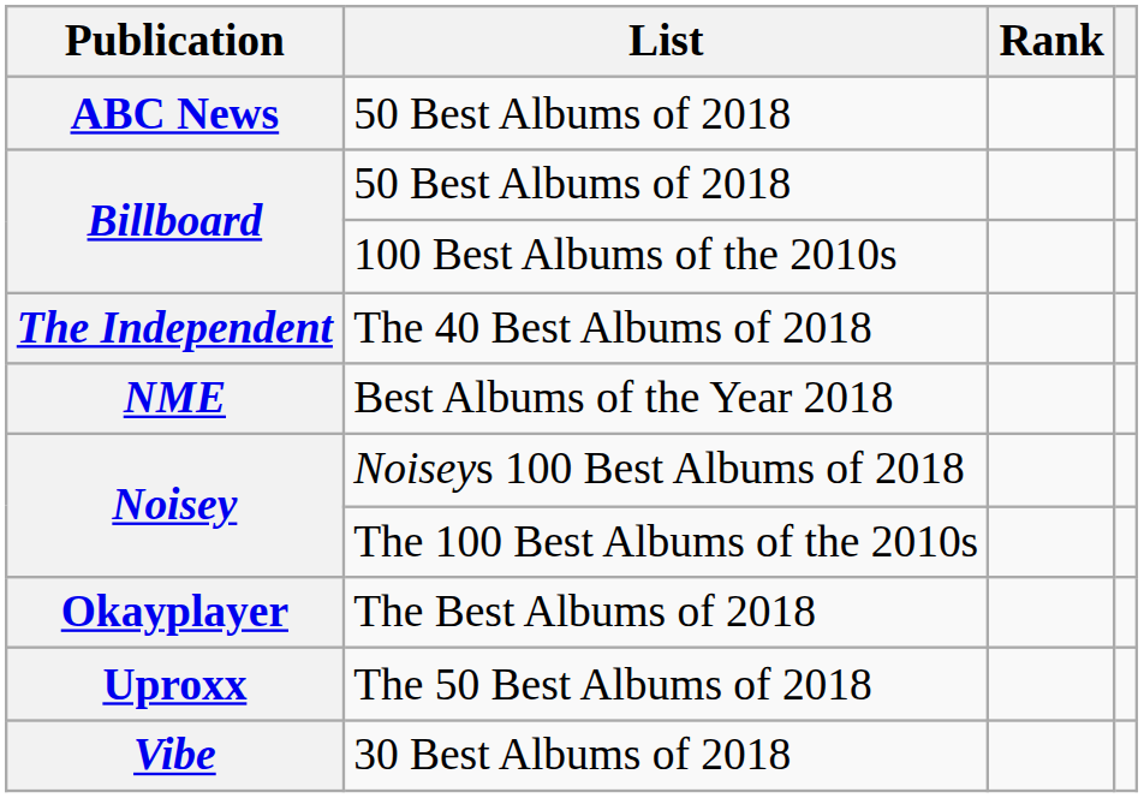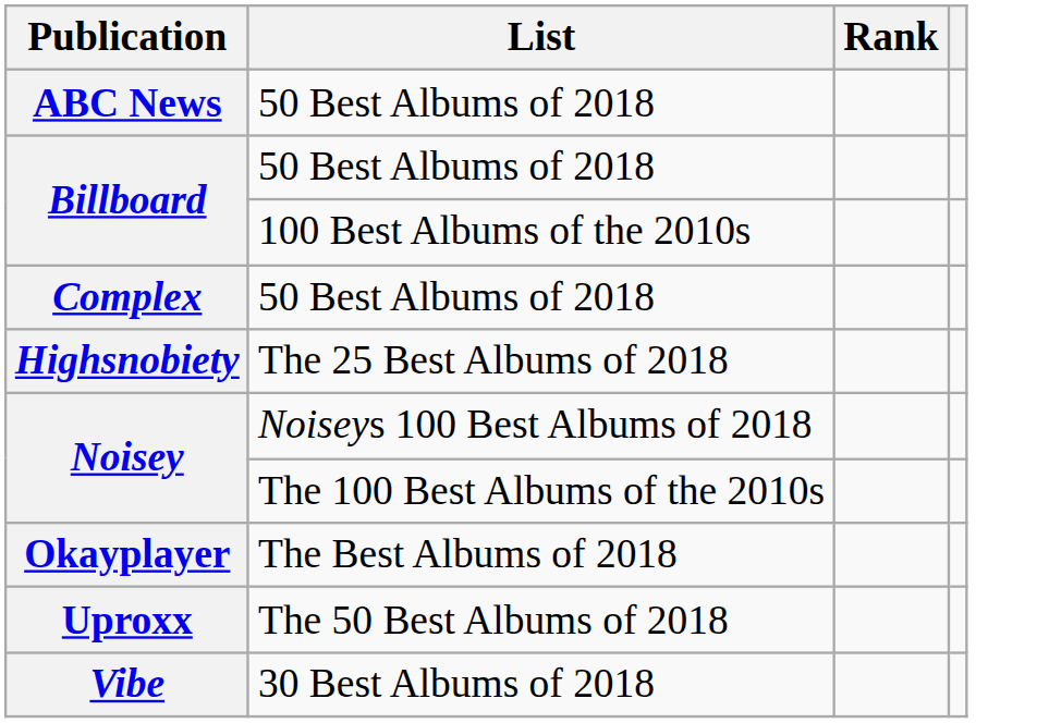 <table class="wikitable sortable plainrowheaders" style="border:none; margin:0;">
 <tr>
 <th scope="col">Publication</th>
 <th scope="col" class="unsortable">List</th>
 <th scope="col" data-sort-type="number">Rank</th>
 <th scope="col" class="unsortable"></th>
 </tr>
 <tr>
 <th scope="row"><a href='#'>ABC News</a></th>
 <td>50 Best Albums of 2018</td>
 <td></td>
 <td></td>
 </tr>
 <tr>
 <th scope="row" rowspan="2"><em><a href='#'>Billboard</a></em></th>
 <td>50 Best Albums of 2018</td>
 <td></td>
 <td></td>
 </tr>
 <tr>
 <td>100 Best Albums of the 2010s</td>
 <td></td>
 <td></td>
 </tr>
 <tr>
-<th scope="row"><em><a href='#'>The Independent</a></em></th>
-<td>The 40 Best Albums of 2018</td>
+<th scope="row"><em><a href='#'>Complex</a></em></th>
+<td>50 Best Albums of 2018</td>
 <td></td>
 <td></td>
 </tr>
 <tr>
-<th scope="row"><em><a href='#'>NME</a></em></th>
-<td>Best Albums of the Year 2018</td>
+<th scope="row"><em><a href='#'>Highsnobiety</a></em></th>
+<td>The 25 Best Albums of 2018</td>
 <td></td>
 <td></td>
 </tr>
 <tr>
 <th scope="row" rowspan="2"><em><a href='#'>Noisey</a></em></th>
 <td><em>Noisey</em>s 100 Best Albums of 2018</td>
 <td></td>
 <td></td>
 </tr>
 <tr>
 <td>The 100 Best Albums of the 2010s</td>
 <td></td>
 <td></td>
 </tr>
 <tr>
 <th scope="row"><a href='#'>Okayplayer</a></th>
 <td>The Best Albums of 2018</td>
 <td></td>
 <td></td>
 </tr>
 <tr>
 <th scope="row"><a href='#'>Uproxx</a></th>
 <td>The 50 Best Albums of 2018</td>
 <td></td>
 <td></td>
 </tr>
 <tr>
 <th scope="row"><em><a href='#'>Vibe</a></em></th>
 <td>30 Best Albums of 2018</td>
 <td></td>
 <td></td>
 </tr>
 </table>
